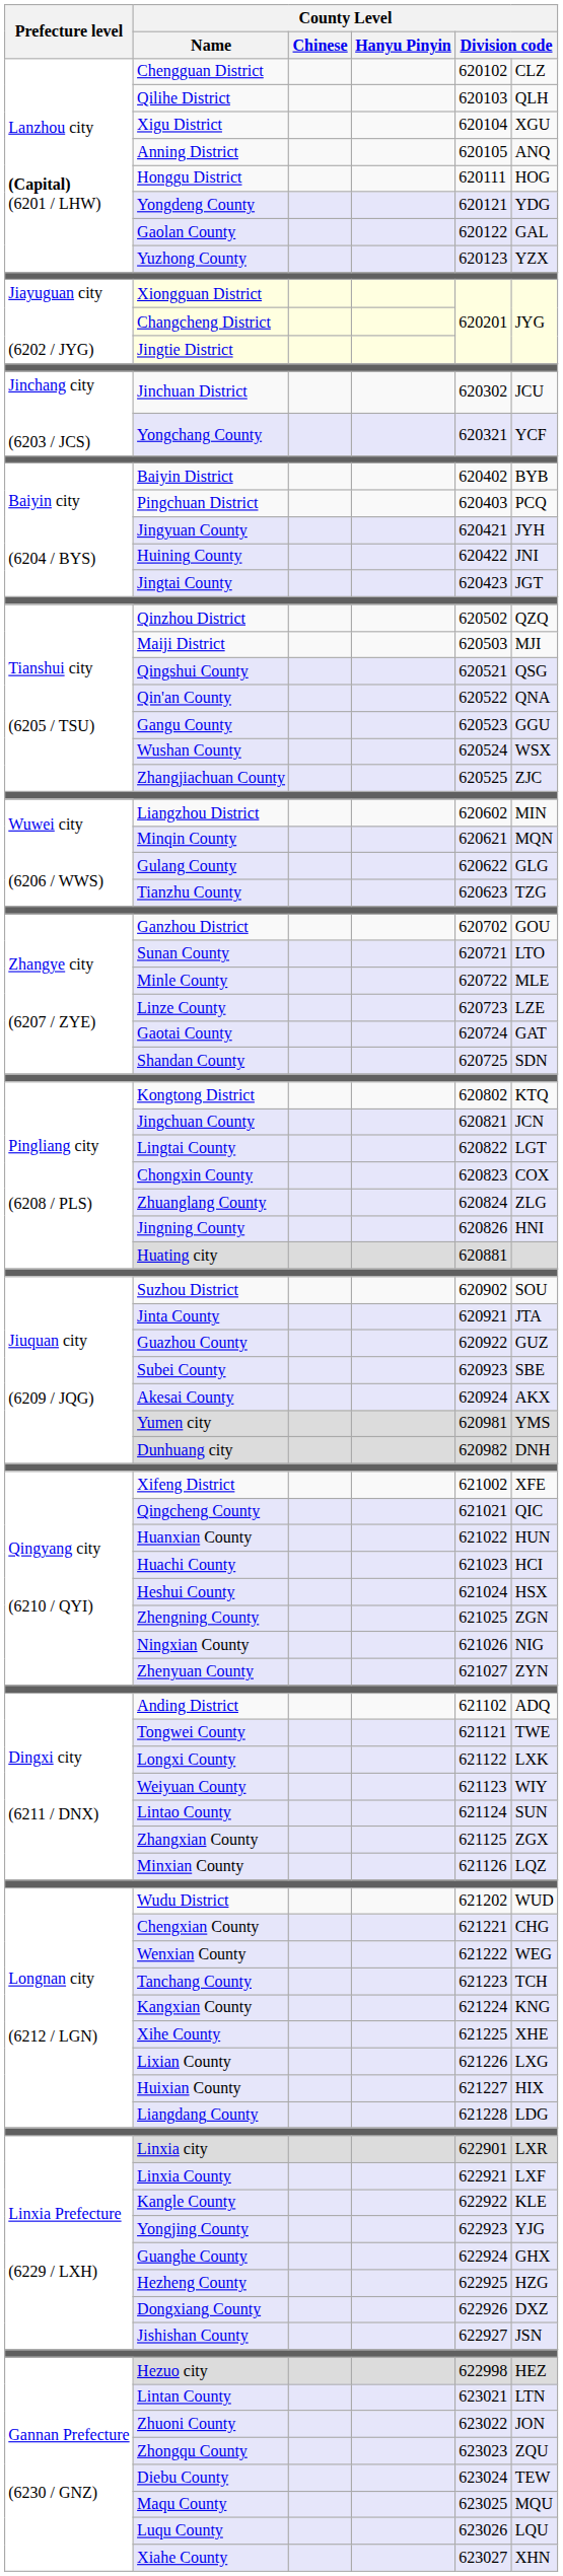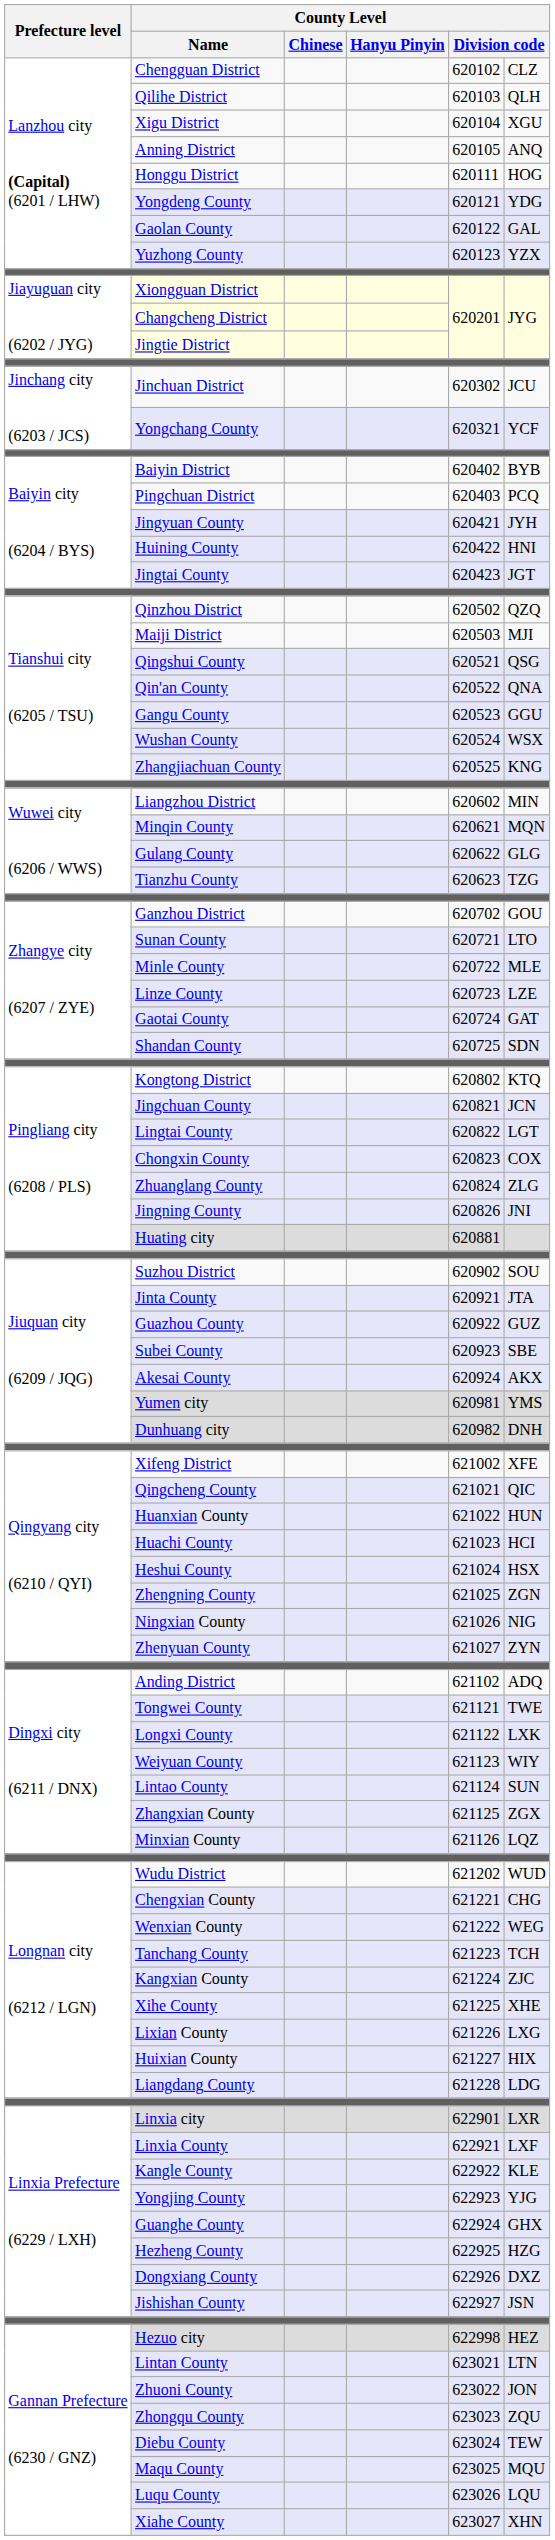 <table class="wikitable" style="padding: 24em 0; font-size: 90%;">
 <tr>
 <th rowspan="2">Prefecture level<br></th>
 <th colspan="5">County Level</th>
 </tr>
 <tr>
 <th>Name</th>
 <th><a href='#'>Chinese</a></th>
 <th><a href='#'>Hanyu Pinyin</a></th>
 <th colspan="2"><a href='#'>Division code</a></th>
 </tr>
 <tr>
 <td bgcolor="#FFFFFF" rowspan=8><a href='#'>Lanzhou</a> city<br><br><br> <strong>(Capital)</strong><br>(6201 / LHW)</td>
 <td><a href='#'>Chengguan District</a></td>
 <td></td>
 <td></td>
 <td>620102</td>
 <td>CLZ</td>
 </tr>
 <tr>
 <td><a href='#'>Qilihe District</a></td>
 <td></td>
 <td></td>
 <td>620103</td>
 <td>QLH</td>
 </tr>
 <tr>
 <td><a href='#'>Xigu District</a></td>
 <td></td>
 <td></td>
 <td>620104</td>
 <td>XGU</td>
 </tr>
 <tr>
 <td><a href='#'>Anning District</a></td>
 <td></td>
 <td></td>
 <td>620105</td>
 <td>ANQ</td>
 </tr>
 <tr>
 <td><a href='#'>Honggu District</a></td>
 <td></td>
 <td></td>
 <td>620111</td>
 <td>HOG</td>
 </tr>
 <tr bgcolor="#E6E6FA">
 <td><a href='#'>Yongdeng County</a></td>
 <td></td>
 <td></td>
 <td>620121</td>
 <td>YDG</td>
 </tr>
 <tr bgcolor="#E6E6FA">
 <td><a href='#'>Gaolan County</a></td>
 <td></td>
 <td></td>
 <td>620122</td>
 <td>GAL</td>
 </tr>
 <tr bgcolor="#E6E6FA">
 <td><a href='#'>Yuzhong County</a></td>
 <td></td>
 <td></td>
 <td>620123</td>
 <td>YZX</td>
 </tr>
 <tr>
 </tr>
 <tr style = "background:#606060; height: 2pt">
 <td colspan = "6"></td>
 </tr>
 <tr>
 <td bgcolor="#FFFFFF" rowspan=3><a href='#'>Jiayuguan</a> city<br><br><br>(6202 / JYG)</td>
 <td style="background:lightyellow"><a href='#'>Xiongguan District</a></td>
 <td style="background:lightyellow"></td>
 <td style="background:lightyellow"></td>
 <td rowspan="3" style="background:lightyellow">620201</td>
 <td rowspan="3" style="background:lightyellow">JYG</td>
 </tr>
 <tr style="background:lightyellow">
 <td><a href='#'>Changcheng District</a></td>
 <td></td>
 <td></td>
 </tr>
 <tr style="background:lightyellow">
 <td><a href='#'>Jingtie District</a></td>
 <td></td>
 <td></td>
 </tr>
 <tr>
 </tr>
 <tr style = "background:#606060; height: 2pt">
 <td colspan = "6"></td>
 </tr>
 <tr>
 <td bgcolor="#FFFFFF" rowspan=2><a href='#'>Jinchang</a> city<br><br><br>(6203 / JCS)</td>
 <td><a href='#'>Jinchuan District</a></td>
 <td></td>
 <td></td>
 <td>620302</td>
 <td>JCU</td>
 </tr>
 <tr bgcolor="#E6E6FA">
 <td><a href='#'>Yongchang County</a></td>
 <td></td>
 <td></td>
 <td>620321</td>
 <td>YCF</td>
 </tr>
 <tr>
 </tr>
 <tr style = "background:#606060; height: 2pt">
 <td colspan = "6"></td>
 </tr>
 <tr>
 <td bgcolor="#FFFFFF" rowspan=5><a href='#'>Baiyin</a> city<br><br><br>(6204 / BYS)</td>
 <td><a href='#'>Baiyin District</a></td>
 <td></td>
 <td></td>
 <td>620402</td>
 <td>BYB</td>
 </tr>
 <tr>
 <td><a href='#'>Pingchuan District</a></td>
 <td></td>
 <td></td>
 <td>620403</td>
 <td>PCQ</td>
 </tr>
 <tr bgcolor="#E6E6FA">
 <td><a href='#'>Jingyuan County</a></td>
 <td></td>
 <td></td>
 <td>620421</td>
 <td>JYH</td>
 </tr>
 <tr bgcolor="#E6E6FA">
 <td><a href='#'>Huining County</a></td>
 <td></td>
 <td></td>
 <td>620422</td>
-<td>JNI</td>
+<td>HNI</td>
 </tr>
 <tr bgcolor="#E6E6FA">
 <td><a href='#'>Jingtai County</a></td>
 <td></td>
 <td></td>
 <td>620423</td>
 <td>JGT</td>
 </tr>
 <tr>
 </tr>
 <tr style = "background:#606060; height: 2pt">
 <td colspan = "6"></td>
 </tr>
 <tr>
 <td bgcolor="#FFFFFF" rowspan=7><a href='#'>Tianshui</a> city<br><br><br>(6205 / TSU)</td>
 <td><a href='#'>Qinzhou District</a></td>
 <td></td>
 <td></td>
 <td>620502</td>
 <td>QZQ</td>
 </tr>
 <tr>
 <td><a href='#'>Maiji District</a></td>
 <td></td>
 <td></td>
 <td>620503</td>
 <td>MJI</td>
 </tr>
 <tr bgcolor="#E6E6FA">
 <td><a href='#'>Qingshui County</a></td>
 <td></td>
 <td></td>
 <td>620521</td>
 <td>QSG</td>
 </tr>
 <tr bgcolor="#E6E6FA">
 <td><a href='#'>Qin'an County</a></td>
 <td></td>
 <td></td>
 <td>620522</td>
 <td>QNA</td>
 </tr>
 <tr bgcolor="#E6E6FA">
 <td><a href='#'>Gangu County</a></td>
 <td></td>
 <td></td>
 <td>620523</td>
 <td>GGU</td>
 </tr>
 <tr bgcolor="#E6E6FA">
 <td><a href='#'>Wushan County</a></td>
 <td></td>
 <td></td>
 <td>620524</td>
 <td>WSX</td>
 </tr>
 <tr bgcolor="#E6E6FA">
 <td><a href='#'>Zhangjiachuan County</a></td>
 <td></td>
 <td></td>
 <td>620525</td>
-<td>ZJC</td>
+<td>KNG</td>
 </tr>
 <tr>
 </tr>
 <tr style = "background:#606060; height: 2pt">
 <td colspan = "6"></td>
 </tr>
 <tr>
 <td bgcolor="#FFFFFF" rowspan=4><a href='#'>Wuwei</a> city<br><br><br>(6206 / WWS)</td>
 <td><a href='#'>Liangzhou District</a></td>
 <td></td>
 <td></td>
 <td>620602</td>
 <td>MIN</td>
 </tr>
 <tr bgcolor="#E6E6FA">
 <td><a href='#'>Minqin County</a></td>
 <td></td>
 <td></td>
 <td>620621</td>
 <td>MQN</td>
 </tr>
 <tr bgcolor="#E6E6FA">
 <td><a href='#'>Gulang County</a></td>
 <td></td>
 <td></td>
 <td>620622</td>
 <td>GLG</td>
 </tr>
 <tr bgcolor="#E6E6FA">
 <td><a href='#'>Tianzhu County</a></td>
 <td></td>
 <td></td>
 <td>620623</td>
 <td>TZG</td>
 </tr>
 <tr>
 </tr>
 <tr style = "background:#606060; height: 2pt">
 <td colspan = "6"></td>
 </tr>
 <tr>
 <td bgcolor="#FFFFFF" rowspan=6><a href='#'>Zhangye</a> city<br><br><br>(6207 / ZYE)</td>
 <td><a href='#'>Ganzhou District</a></td>
 <td></td>
 <td></td>
 <td>620702</td>
 <td>GOU</td>
 </tr>
 <tr bgcolor="#E6E6FA">
 <td><a href='#'>Sunan County</a></td>
 <td></td>
 <td></td>
 <td>620721</td>
 <td>LTO</td>
 </tr>
 <tr bgcolor="#E6E6FA">
 <td><a href='#'>Minle County</a></td>
 <td></td>
 <td></td>
 <td>620722</td>
 <td>MLE</td>
 </tr>
 <tr bgcolor="#E6E6FA">
 <td><a href='#'>Linze County</a></td>
 <td></td>
 <td></td>
 <td>620723</td>
 <td>LZE</td>
 </tr>
 <tr bgcolor="#E6E6FA">
 <td><a href='#'>Gaotai County</a></td>
 <td></td>
 <td></td>
 <td>620724</td>
 <td>GAT</td>
 </tr>
 <tr bgcolor="#E6E6FA">
 <td><a href='#'>Shandan County</a></td>
 <td></td>
 <td></td>
 <td>620725</td>
 <td>SDN</td>
 </tr>
 <tr>
 </tr>
 <tr style = "background:#606060; height: 2pt">
 <td colspan = "6"></td>
 </tr>
 <tr>
 <td bgcolor="#FFFFFF" rowspan=7><a href='#'>Pingliang</a> city<br><br><br>(6208 / PLS)</td>
 <td><a href='#'>Kongtong District</a></td>
 <td></td>
 <td></td>
 <td>620802</td>
 <td>KTQ</td>
 </tr>
 <tr bgcolor="#E6E6FA">
 <td><a href='#'>Jingchuan County</a></td>
 <td></td>
 <td></td>
 <td>620821</td>
 <td>JCN</td>
 </tr>
 <tr bgcolor="#E6E6FA">
 <td><a href='#'>Lingtai County</a></td>
 <td></td>
 <td></td>
 <td>620822</td>
 <td>LGT</td>
 </tr>
 <tr bgcolor="#E6E6FA">
 <td><a href='#'>Chongxin County</a></td>
 <td></td>
 <td></td>
 <td>620823</td>
 <td>COX</td>
 </tr>
 <tr bgcolor="#E6E6FA">
 <td><a href='#'>Zhuanglang County</a></td>
 <td></td>
 <td></td>
 <td>620824</td>
 <td>ZLG</td>
 </tr>
 <tr bgcolor="#E6E6FA">
 <td><a href='#'>Jingning County</a></td>
 <td></td>
 <td></td>
 <td>620826</td>
-<td>HNI</td>
+<td>JNI</td>
 </tr>
 <tr bgcolor="#DCDCDC">
 <td><a href='#'>Huating</a> city</td>
 <td></td>
 <td></td>
 <td>620881</td>
 <td></td>
 </tr>
 <tr>
 </tr>
 <tr style = "background:#606060; height: 2pt">
 <td colspan = "6"></td>
 </tr>
 <tr>
 <td bgcolor="#FFFFFF" rowspan=7><a href='#'>Jiuquan</a> city<br><br><br>(6209 / JQG)</td>
 <td><a href='#'>Suzhou District</a></td>
 <td></td>
 <td></td>
 <td>620902</td>
 <td>SOU</td>
 </tr>
 <tr bgcolor="#E6E6FA">
 <td><a href='#'>Jinta County</a></td>
 <td></td>
 <td></td>
 <td>620921</td>
 <td>JTA</td>
 </tr>
 <tr bgcolor="#E6E6FA">
 <td><a href='#'>Guazhou County</a></td>
 <td></td>
 <td></td>
 <td>620922</td>
 <td>GUZ</td>
 </tr>
 <tr bgcolor="#E6E6FA">
 <td><a href='#'>Subei County</a></td>
 <td></td>
 <td></td>
 <td>620923</td>
 <td>SBE</td>
 </tr>
 <tr bgcolor="#E6E6FA">
 <td><a href='#'>Akesai County</a></td>
 <td></td>
 <td></td>
 <td>620924</td>
 <td>AKX</td>
 </tr>
 <tr bgcolor="#DCDCDC">
 <td><a href='#'>Yumen</a> city</td>
 <td></td>
 <td></td>
 <td>620981</td>
 <td>YMS</td>
 </tr>
 <tr bgcolor="#DCDCDC">
 <td><a href='#'>Dunhuang</a> city</td>
 <td></td>
 <td></td>
 <td>620982</td>
 <td>DNH</td>
 </tr>
 <tr>
 </tr>
 <tr style = "background:#606060; height: 2pt">
 <td colspan = "6"></td>
 </tr>
 <tr>
 <td bgcolor="#FFFFFF" rowspan=8><a href='#'>Qingyang</a> city<br><br><br>(6210 / QYI)</td>
 <td><a href='#'>Xifeng District</a></td>
 <td></td>
 <td></td>
 <td>621002</td>
 <td>XFE</td>
 </tr>
 <tr bgcolor="#E6E6FA">
 <td><a href='#'>Qingcheng County</a></td>
 <td></td>
 <td></td>
 <td>621021</td>
 <td>QIC</td>
 </tr>
 <tr bgcolor="#E6E6FA">
 <td><a href='#'>Huanxian</a> County</td>
 <td></td>
 <td></td>
 <td>621022</td>
 <td>HUN</td>
 </tr>
 <tr bgcolor="#E6E6FA">
 <td><a href='#'>Huachi County</a></td>
 <td></td>
 <td></td>
 <td>621023</td>
 <td>HCI</td>
 </tr>
 <tr bgcolor="#E6E6FA">
 <td><a href='#'>Heshui County</a></td>
 <td></td>
 <td></td>
 <td>621024</td>
 <td>HSX</td>
 </tr>
 <tr bgcolor="#E6E6FA">
 <td><a href='#'>Zhengning County</a></td>
 <td></td>
 <td></td>
 <td>621025</td>
 <td>ZGN</td>
 </tr>
 <tr bgcolor="#E6E6FA">
 <td><a href='#'>Ningxian</a> County</td>
 <td></td>
 <td></td>
 <td>621026</td>
 <td>NIG</td>
 </tr>
 <tr bgcolor="#E6E6FA">
 <td><a href='#'>Zhenyuan County</a></td>
 <td></td>
 <td></td>
 <td>621027</td>
 <td>ZYN</td>
 </tr>
 <tr>
 </tr>
 <tr style = "background:#606060; height: 2pt">
 <td colspan = "6"></td>
 </tr>
 <tr>
 <td bgcolor="#FFFFFF" rowspan=7><a href='#'>Dingxi</a> city<br><br><br>(6211 / DNX)</td>
 <td><a href='#'>Anding District</a></td>
 <td></td>
 <td></td>
 <td>621102</td>
 <td>ADQ</td>
 </tr>
 <tr bgcolor="#E6E6FA">
 <td><a href='#'>Tongwei County</a></td>
 <td></td>
 <td></td>
 <td>621121</td>
 <td>TWE</td>
 </tr>
 <tr bgcolor="#E6E6FA">
 <td><a href='#'>Longxi County</a></td>
 <td></td>
 <td></td>
 <td>621122</td>
 <td>LXK</td>
 </tr>
 <tr bgcolor="#E6E6FA">
 <td><a href='#'>Weiyuan County</a></td>
 <td></td>
 <td></td>
 <td>621123</td>
 <td>WIY</td>
 </tr>
 <tr bgcolor="#E6E6FA">
 <td><a href='#'>Lintao County</a></td>
 <td></td>
 <td></td>
 <td>621124</td>
 <td>SUN</td>
 </tr>
 <tr bgcolor="#E6E6FA">
 <td><a href='#'>Zhangxian</a> County</td>
 <td></td>
 <td></td>
 <td>621125</td>
 <td>ZGX</td>
 </tr>
 <tr bgcolor="#E6E6FA">
 <td><a href='#'>Minxian</a> County</td>
 <td></td>
 <td></td>
 <td>621126</td>
 <td>LQZ</td>
 </tr>
 <tr>
 </tr>
 <tr style = "background:#606060; height: 2pt">
 <td colspan = "6"></td>
 </tr>
 <tr>
 <td bgcolor="#FFFFFF" rowspan=9><a href='#'>Longnan</a> city<br><br><br>(6212 / LGN)</td>
 <td><a href='#'>Wudu District</a></td>
 <td></td>
 <td></td>
 <td>621202</td>
 <td>WUD</td>
 </tr>
 <tr bgcolor="#E6E6FA">
 <td><a href='#'>Chengxian</a> County</td>
 <td></td>
 <td></td>
 <td>621221</td>
 <td>CHG</td>
 </tr>
 <tr bgcolor="#E6E6FA">
 <td><a href='#'>Wenxian</a> County</td>
 <td></td>
 <td></td>
 <td>621222</td>
 <td>WEG</td>
 </tr>
 <tr bgcolor="#E6E6FA">
 <td><a href='#'>Tanchang County</a></td>
 <td></td>
 <td></td>
 <td>621223</td>
 <td>TCH</td>
 </tr>
 <tr bgcolor="#E6E6FA">
 <td><a href='#'>Kangxian</a> County</td>
 <td></td>
 <td></td>
 <td>621224</td>
-<td>KNG</td>
+<td>ZJC</td>
 </tr>
 <tr bgcolor="#E6E6FA">
 <td><a href='#'>Xihe County</a></td>
 <td></td>
 <td></td>
 <td>621225</td>
 <td>XHE</td>
 </tr>
 <tr bgcolor="#E6E6FA">
 <td><a href='#'>Lixian</a> County</td>
 <td></td>
 <td></td>
 <td>621226</td>
 <td>LXG</td>
 </tr>
 <tr bgcolor="#E6E6FA">
 <td><a href='#'>Huixian</a> County</td>
 <td></td>
 <td></td>
 <td>621227</td>
 <td>HIX</td>
 </tr>
 <tr bgcolor="#E6E6FA">
 <td><a href='#'>Liangdang County</a></td>
 <td></td>
 <td></td>
 <td>621228</td>
 <td>LDG</td>
 </tr>
 <tr>
 </tr>
 <tr style = "background:#606060; height: 2pt">
 <td colspan = "6"></td>
 </tr>
 <tr bgcolor="#DCDCDC">
 <td bgcolor="#FFFFFF" rowspan=8><a href='#'>Linxia Prefecture</a><br><br><br>(6229 / LXH)</td>
 <td><a href='#'>Linxia</a> city</td>
 <td></td>
 <td></td>
 <td>622901</td>
 <td>LXR</td>
 </tr>
 <tr bgcolor="#E6E6FA">
 <td><a href='#'>Linxia County</a></td>
 <td></td>
 <td></td>
 <td>622921</td>
 <td>LXF</td>
 </tr>
 <tr bgcolor="#E6E6FA">
 <td><a href='#'>Kangle County</a></td>
 <td></td>
 <td></td>
 <td>622922</td>
 <td>KLE</td>
 </tr>
 <tr bgcolor="#E6E6FA">
 <td><a href='#'>Yongjing County</a></td>
 <td></td>
 <td></td>
 <td>622923</td>
 <td>YJG</td>
 </tr>
 <tr bgcolor="#E6E6FA">
 <td><a href='#'>Guanghe County</a></td>
 <td></td>
 <td></td>
 <td>622924</td>
 <td>GHX</td>
 </tr>
 <tr bgcolor="#E6E6FA">
 <td><a href='#'>Hezheng County</a></td>
 <td></td>
 <td></td>
 <td>622925</td>
 <td>HZG</td>
 </tr>
 <tr bgcolor="#E6E6FA">
 <td><a href='#'>Dongxiang County</a></td>
 <td></td>
 <td></td>
 <td>622926</td>
 <td>DXZ</td>
 </tr>
 <tr bgcolor="#E6E6FA">
 <td><a href='#'>Jishishan County</a></td>
 <td></td>
 <td></td>
 <td>622927</td>
 <td>JSN</td>
 </tr>
 <tr>
 </tr>
 <tr style = "background:#606060; height: 2pt">
 <td colspan = "6"></td>
 </tr>
 <tr bgcolor="#DCDCDC">
 <td bgcolor="#FFFFFF" rowspan=8><a href='#'>Gannan Prefecture</a><br><br><br>(6230 / GNZ)</td>
 <td><a href='#'>Hezuo</a> city</td>
 <td></td>
 <td></td>
 <td>622998</td>
 <td>HEZ</td>
 </tr>
 <tr bgcolor="#E6E6FA">
 <td><a href='#'>Lintan County</a></td>
 <td></td>
 <td></td>
 <td>623021</td>
 <td>LTN</td>
 </tr>
 <tr bgcolor="#E6E6FA">
 <td><a href='#'>Zhuoni County</a></td>
 <td></td>
 <td></td>
 <td>623022</td>
 <td>JON</td>
 </tr>
 <tr bgcolor="#E6E6FA">
 <td><a href='#'>Zhongqu County</a></td>
 <td></td>
 <td></td>
 <td>623023</td>
 <td>ZQU</td>
 </tr>
 <tr bgcolor="#E6E6FA">
 <td><a href='#'>Diebu County</a></td>
 <td></td>
 <td></td>
 <td>623024</td>
 <td>TEW</td>
 </tr>
 <tr bgcolor="#E6E6FA">
 <td><a href='#'>Maqu County</a></td>
 <td></td>
 <td></td>
 <td>623025</td>
 <td>MQU</td>
 </tr>
 <tr bgcolor="#E6E6FA">
 <td><a href='#'>Luqu County</a></td>
 <td></td>
 <td></td>
 <td>623026</td>
 <td>LQU</td>
 </tr>
 <tr bgcolor="#E6E6FA">
 <td><a href='#'>Xiahe County</a></td>
 <td></td>
 <td></td>
 <td>623027</td>
 <td>XHN</td>
 </tr>
 </table>
